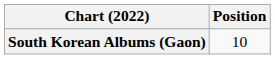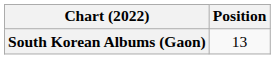 <table class="wikitable plainrowheaders" style="text-align:center">
 <tr>
 <th scope="col">Chart (2022)</th>
 <th scope="col">Position</th>
 </tr>
 <tr>
 <th scope="row">South Korean Albums (Gaon)</th>
-<td>10</td>
+<td>13</td>
 </tr>
 </table>
